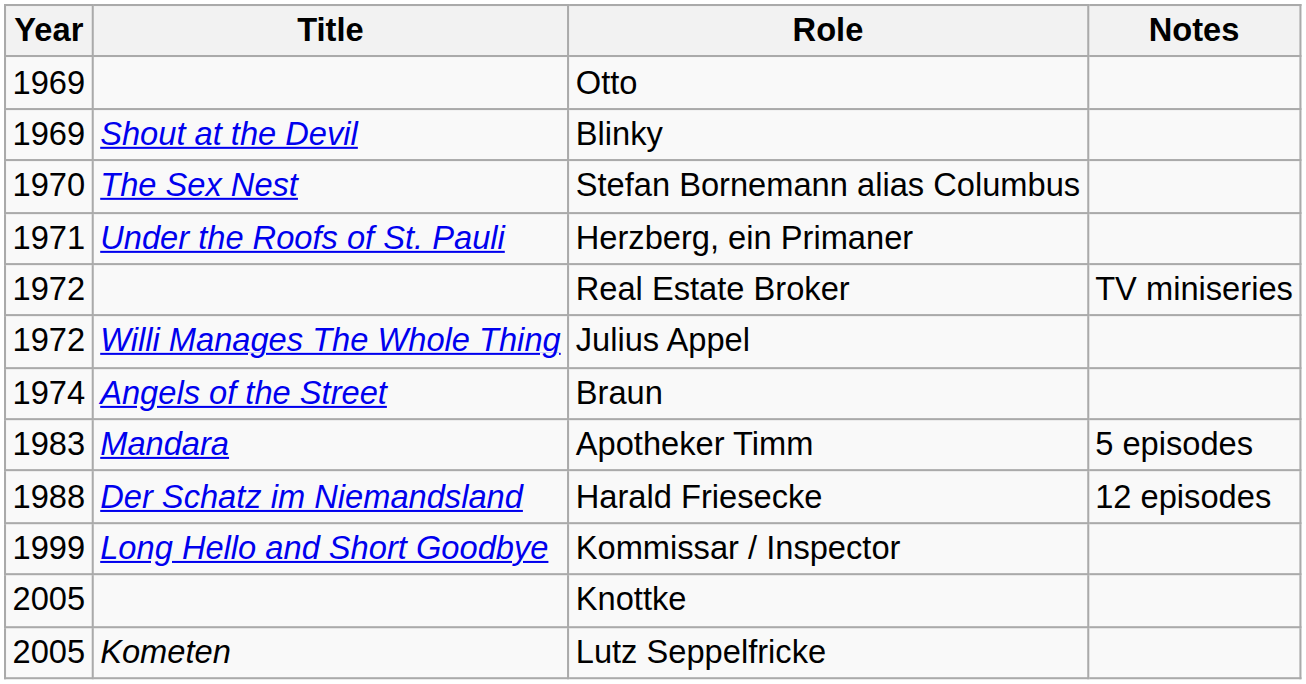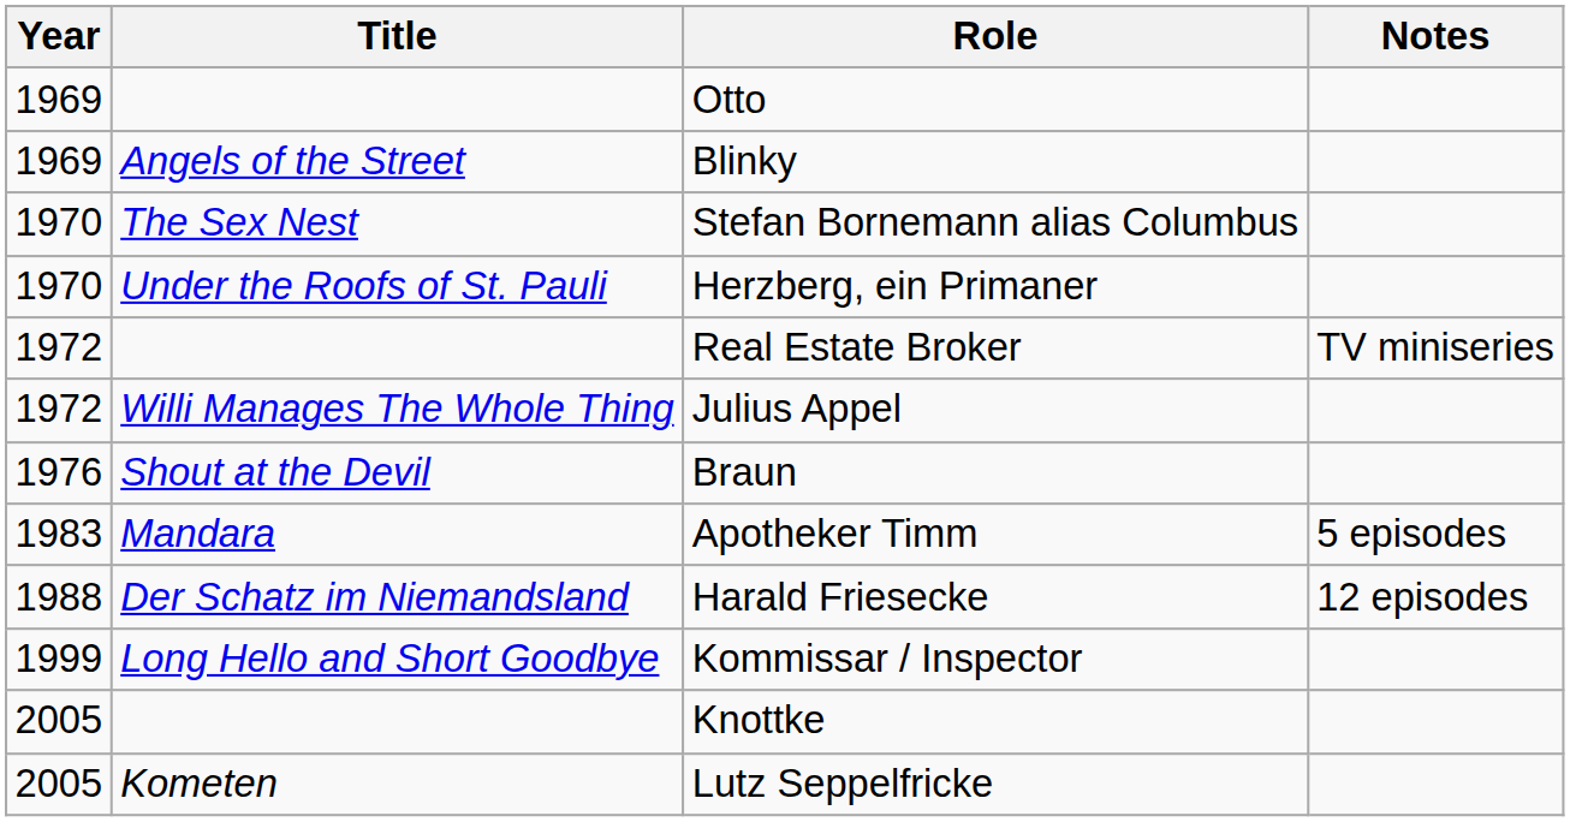 <table class="wikitable">
 <tr>
 <th>Year</th>
 <th>Title</th>
 <th>Role</th>
 <th>Notes</th>
 </tr>
 <tr>
 <td>1969</td>
 <td><em></em></td>
 <td>Otto</td>
 <td></td>
 </tr>
 <tr>
 <td>1969</td>
-<td><em><a href='#'>Shout at the Devil</a></em></td>
+<td><em><a href='#'>Angels of the Street</a></em></td>
 <td>Blinky</td>
 <td></td>
 </tr>
 <tr>
 <td>1970</td>
 <td><em><a href='#'>The Sex Nest</a></em></td>
 <td>Stefan Bornemann alias Columbus</td>
 <td></td>
 </tr>
 <tr>
-<td>1971</td>
+<td>1970</td>
 <td><em><a href='#'>Under the Roofs of St. Pauli</a></em></td>
 <td>Herzberg, ein Primaner</td>
 <td></td>
 </tr>
 <tr>
 <td>1972</td>
 <td><em></em></td>
 <td>Real Estate Broker</td>
 <td>TV miniseries</td>
 </tr>
 <tr>
 <td>1972</td>
 <td><em><a href='#'>Willi Manages The Whole Thing</a></em></td>
 <td>Julius Appel</td>
 <td></td>
 </tr>
 <tr>
-<td>1974</td>
-<td><em><a href='#'>Angels of the Street</a></em></td>
+<td>1976</td>
+<td><em><a href='#'>Shout at the Devil</a></em></td>
 <td>Braun</td>
 <td></td>
 </tr>
 <tr>
 <td>1983</td>
 <td><em><a href='#'>Mandara</a></em></td>
 <td>Apotheker Timm</td>
 <td>5 episodes</td>
 </tr>
 <tr>
 <td>1988</td>
 <td><em><a href='#'>Der Schatz im Niemandsland</a></em></td>
 <td>Harald Friesecke</td>
 <td>12 episodes</td>
 </tr>
 <tr>
 <td>1999</td>
 <td><em><a href='#'>Long Hello and Short Goodbye</a></em></td>
 <td>Kommissar / Inspector</td>
 <td></td>
 </tr>
 <tr>
 <td>2005</td>
 <td><em></em></td>
 <td>Knottke</td>
 <td></td>
 </tr>
 <tr>
 <td>2005</td>
 <td><em>Kometen</em></td>
 <td>Lutz Seppelfricke</td>
 <td></td>
 </tr>
 </table>
